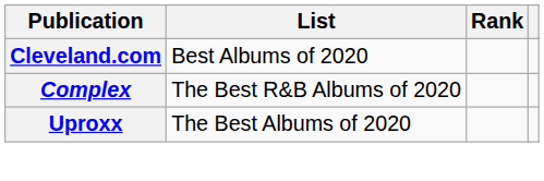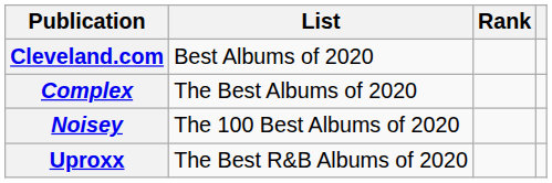 <table class="wikitable sortable plainrowheaders" style="border:none; margin:0;">
 <tr>
 <th scope="col">Publication</th>
 <th scope="col" class="unsortable">List</th>
 <th scope="col" data-sort-type="number">Rank</th>
 <th scope="col" class="unsortable"></th>
 </tr>
 <tr>
 <th scope="row"><a href='#'>Cleveland.com</a></th>
 <td>Best Albums of 2020</td>
 <td></td>
 <td></td>
 </tr>
 <tr>
 <th scope="row"><em><a href='#'>Complex</a></em></th>
-<td>The Best R&B Albums of 2020</td>
+<td>The Best Albums of 2020</td>
+<td></td>
+<td></td>
+</tr>
+<tr>
+<th scope="row"><em><a href='#'>Noisey</a></em></th>
+<td>The 100 Best Albums of 2020</td>
 <td></td>
 <td></td>
 </tr>
 <tr>
 <th scope="row"><a href='#'>Uproxx</a></th>
-<td>The Best Albums of 2020</td>
+<td>The Best R&B Albums of 2020</td>
 <td></td>
 <td></td>
 </tr>
 </table>
